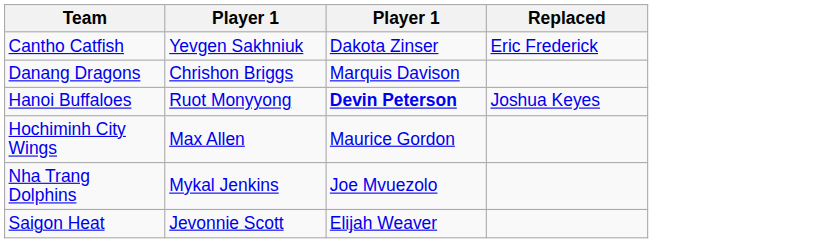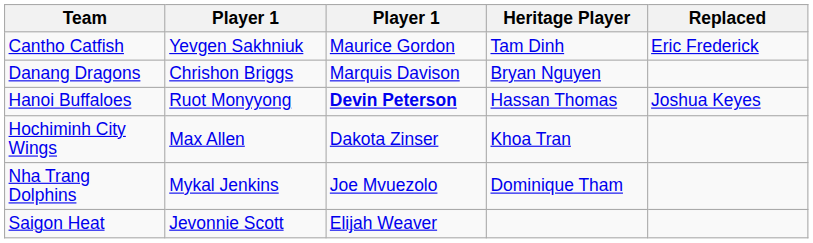 <table class="wikitable">
 <tr>
 <th style="width:140px;">Team</th>
 <th style="width:140px;">Player 1</th>
 <th style="width:140px;">Player 1</th>
+<th style="width:140px;">Heritage Player</th>
 <th style="width:140px;">Replaced</th>
 </tr>
 <tr>
 <td><a href='#'>Cantho Catfish</a></td>
 <td> <a href='#'>Yevgen Sakhniuk</a></td>
-<td> <a href='#'>Dakota Zinser</a></td>
+<td> <a href='#'>Maurice Gordon</a></td>
+<td> <a href='#'>Tam Dinh</a></td>
 <td> <a href='#'>Eric Frederick</a></td>
 </tr>
 <tr>
 <td><a href='#'>Danang Dragons</a></td>
 <td> <a href='#'>Chrishon Briggs</a></td>
 <td> <a href='#'>Marquis Davison</a></td>
+<td> <a href='#'>Bryan Nguyen</a></td>
 <td></td>
 </tr>
 <tr>
 <td><a href='#'>Hanoi Buffaloes</a></td>
 <td> <a href='#'>Ruot Monyyong</a></td>
 <td><strong> <a href='#'>Devin Peterson</a></strong></td>
+<td> <a href='#'>Hassan Thomas</a></td>
 <td> <a href='#'>Joshua Keyes</a></td>
 </tr>
 <tr>
 <td><a href='#'>Hochiminh City Wings</a></td>
 <td> <a href='#'>Max Allen</a></td>
-<td> <a href='#'>Maurice Gordon</a></td>
+<td> <a href='#'>Dakota Zinser</a></td>
+<td> <a href='#'>Khoa Tran</a></td>
 <td></td>
 </tr>
 <tr>
 <td><a href='#'>Nha Trang Dolphins</a></td>
 <td> <a href='#'>Mykal Jenkins</a></td>
 <td> <a href='#'>Joe Mvuezolo</a></td>
+<td> <a href='#'>Dominique Tham</a></td>
 <td></td>
 </tr>
 <tr>
 <td><a href='#'>Saigon Heat</a></td>
 <td> <a href='#'>Jevonnie Scott</a></td>
 <td> <a href='#'>Elijah Weaver</a></td>
 <td></td>
+<td></td>
 </tr>
 </table>
